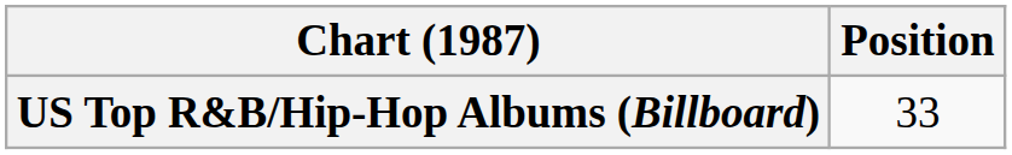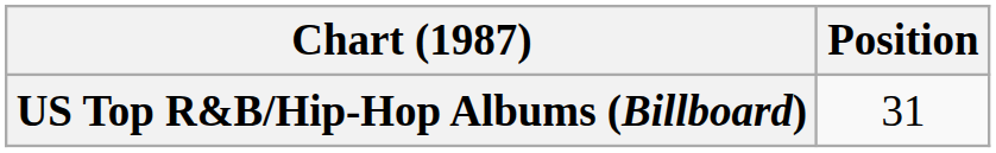 <table class="wikitable plainrowheaders" style="text-align:center">
 <tr>
 <th scope="col">Chart (1987)</th>
 <th scope="col">Position</th>
 </tr>
 <tr>
 <th scope="row">US Top R&B/Hip-Hop Albums (<em>Billboard</em>)</th>
-<td>33</td>
+<td>31</td>
 </tr>
 </table>
